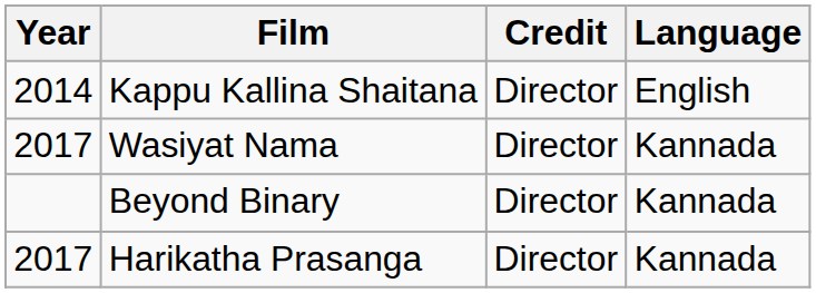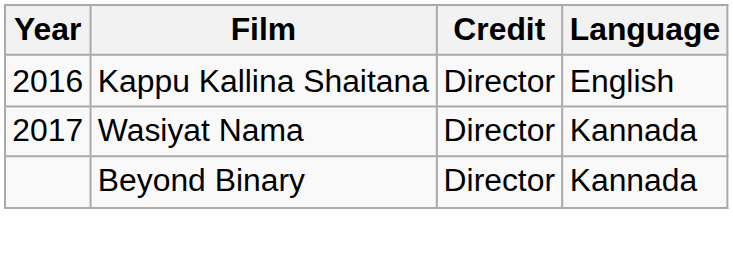 <table class="wikitable">
 <tr>
 <th>Year</th>
 <th>Film</th>
 <th>Credit</th>
 <th>Language</th>
 </tr>
 <tr>
-<td>2014</td>
+<td>2016</td>
 <td>Kappu Kallina Shaitana</td>
 <td>Director</td>
 <td>English</td>
 </tr>
 <tr>
 <td>2017</td>
 <td>Wasiyat Nama</td>
 <td>Director</td>
 <td>Kannada</td>
 </tr>
 <tr>
 <td></td>
 <td>Beyond Binary</td>
 <td>Director</td>
 <td>Kannada</td>
 </tr>
-<tr>
-<td>2017</td>
-<td>Harikatha Prasanga</td>
-<td>Director</td>
-<td>Kannada</td>
-</tr>
 </table>
